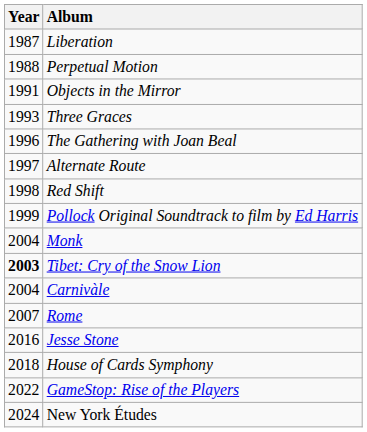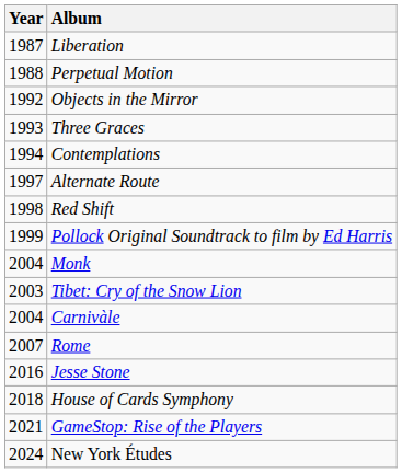 <table class="wikitable"}>
 <tr>
 <th style="text-align:left; vertical-align:top;">Year</th>
 <th style="text-align:left; vertical-align:top;">Album</th>
 </tr>
 <tr>
 <td style="text-align:left; vertical-align:top;">1987</td>
 <td style="text-align:left; vertical-align:top;"><em>Liberation</em></td>
 </tr>
 <tr>
 <td style="text-align:left; vertical-align:top;">1988</td>
 <td style="text-align:left; vertical-align:top;"><em>Perpetual Motion</em></td>
 </tr>
 <tr>
-<td style="text-align:left; vertical-align:top;">1991</td>
+<td style="text-align:left; vertical-align:top;">1992</td>
 <td style="text-align:left; vertical-align:top;"><em>Objects in the Mirror</em></td>
 </tr>
 <tr>
 <td style="text-align:left; vertical-align:top;">1993</td>
 <td style="text-align:left; vertical-align:top;"><em>Three Graces</em></td>
 </tr>
 <tr>
-<td style="text-align:left; vertical-align:top;">1996</td>
-<td style="text-align:left; vertical-align:top;"><em>The Gathering with Joan Beal</em></td>
+<td style="text-align:left; vertical-align:top;">1994</td>
+<td style="text-align:left; vertical-align:top;"><em>Contemplations</em></td>
 </tr>
 <tr>
 <td style="text-align:left; vertical-align:top;">1997</td>
 <td style="text-align:left; vertical-align:top;"><em>Alternate Route</em></td>
 </tr>
 <tr>
 <td style="text-align:left; vertical-align:top;">1998</td>
 <td style="text-align:left; vertical-align:top;"><em>Red Shift</em></td>
 </tr>
 <tr>
 <td style="text-align:left; vertical-align:top;">1999</td>
 <td style="text-align:left; vertical-align:top;"><em><a href='#'>Pollock</a> Original Soundtrack to film by <a href='#'>Ed Harris</a></em></td>
 </tr>
 <tr>
 <td style="text-align:left; vertical-align:top;">2004</td>
 <td style="text-align:left; vertical-align:top;"><em><a href='#'>Monk</a></em></td>
 </tr>
 <tr>
-<td style="text-align:left; vertical-align:top;"><strong>2003</strong></td>
+<td style="text-align:left; vertical-align:top;">2003</td>
 <td style="text-align:left; vertical-align:top;"><em><a href='#'>Tibet: Cry of the Snow Lion</a></em></td>
 </tr>
 <tr>
 <td style="text-align:left; vertical-align:top;">2004</td>
 <td style="text-align:left; vertical-align:top;"><em><a href='#'>Carnivàle</a></em></td>
 </tr>
 <tr>
 <td style="text-align:left; vertical-align:top;">2007</td>
 <td style="text-align:left; vertical-align:top;"><em><a href='#'>Rome</a></em></td>
 </tr>
 <tr>
 <td style="text-align:left; vertical-align:top;">2016</td>
 <td style="text-align:left; vertical-align:top;"><em><a href='#'>Jesse Stone</a></em></td>
 </tr>
 <tr>
 <td style="text-align:left; vertical-align:top;">2018</td>
 <td style="text-align:left; vertical-align:top;"><em>House of Cards Symphony</em></td>
 </tr>
 <tr>
-<td style="text-align:left; vertical-align:top;">2022</td>
+<td style="text-align:left; vertical-align:top;">2021</td>
 <td style="text-align:left; vertical-align:top;"><em><a href='#'>GameStop: Rise of the Players</a></em></td>
 </tr>
 <tr>
 <td>2024</td>
 <td>New York Études</td>
 </tr>
 </table>
